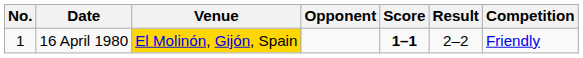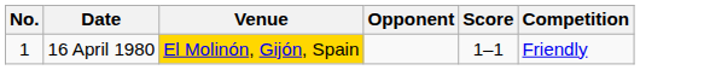 <table class="wikitable sortable">
 <tr>
 <th scope="col">No.</th>
 <th scope="col">Date</th>
 <th scope="col">Venue</th>
 <th scope="col">Opponent</th>
 <th scope="col">Score</th>
-<th scope="col">Result</th>
 <th scope="col">Competition</th>
 </tr>
 <tr>
 <td style="text-align:center">1</td>
 <td>16 April 1980</td>
 <td style="background: gold;"><a href='#'>El Molinón</a>, <a href='#'>Gijón</a>, Spain</td>
 <td></td>
-<td style="text-align:center"><strong>1–1</strong></td>
-<td style="text-align:center">2–2</td>
+<td style="text-align:center">1–1</td>
 <td><a href='#'>Friendly</a></td>
 </tr>
 </table>
